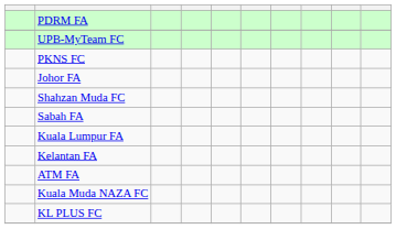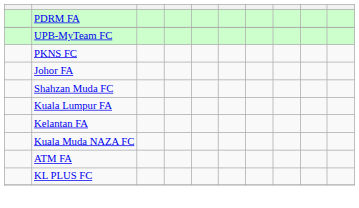 <table class="wikitable" style="font-size:90%;">
 <tr>
 <th width=30></th>
 <th></th>
 <th width=30></th>
 <th width=30></th>
 <th width=30></th>
 <th width=30></th>
 <th width=30></th>
 <th width=30></th>
 <th width=30></th>
 <th width=30></th>
 </tr>
 <tr bgcolor=#CCFFCC>
 <td></td>
 <td> <a href='#'>PDRM FA</a></td>
 <td></td>
 <td></td>
 <td></td>
 <td></td>
 <td></td>
 <td></td>
 <td></td>
 <td></td>
 </tr>
 <tr>
 </tr>
 <tr bgcolor=#CCFFCC>
 <td></td>
 <td> <a href='#'>UPB-MyTeam FC</a></td>
 <td></td>
 <td></td>
 <td></td>
 <td></td>
 <td></td>
 <td></td>
 <td></td>
 <td></td>
 </tr>
 <tr>
 <td></td>
 <td> <a href='#'>PKNS FC</a></td>
 <td></td>
 <td></td>
 <td></td>
 <td></td>
 <td></td>
 <td></td>
 <td></td>
 <td></td>
 </tr>
 <tr>
 <td></td>
 <td> <a href='#'>Johor FA</a></td>
 <td></td>
 <td></td>
 <td></td>
 <td></td>
 <td></td>
 <td></td>
 <td></td>
 <td></td>
 </tr>
 <tr>
 <td></td>
 <td> <a href='#'>Shahzan Muda FC</a></td>
 <td></td>
 <td></td>
 <td></td>
 <td></td>
 <td></td>
 <td></td>
 <td></td>
 <td></td>
 </tr>
 <tr>
 <td></td>
-<td> <a href='#'>Sabah FA</a></td>
-<td></td>
-<td></td>
-<td></td>
-<td></td>
-<td></td>
-<td></td>
-<td></td>
-<td></td>
-</tr>
-<tr>
-<td></td>
 <td> <a href='#'>Kuala Lumpur FA</a></td>
 <td></td>
 <td></td>
 <td></td>
 <td></td>
 <td></td>
 <td></td>
 <td></td>
 <td></td>
 </tr>
 <tr>
 <td></td>
 <td> <a href='#'>Kelantan FA</a></td>
 <td></td>
 <td></td>
 <td></td>
 <td></td>
 <td></td>
 <td></td>
 <td></td>
 <td></td>
 </tr>
 <tr>
 <td></td>
-<td> <a href='#'>ATM FA</a></td>
+<td> <a href='#'>Kuala Muda NAZA FC</a></td>
 <td></td>
 <td></td>
 <td></td>
 <td></td>
 <td></td>
 <td></td>
 <td></td>
 <td></td>
 </tr>
 <tr>
 <td></td>
-<td> <a href='#'>Kuala Muda NAZA FC</a></td>
+<td> <a href='#'>ATM FA</a></td>
 <td></td>
 <td></td>
 <td></td>
 <td></td>
 <td></td>
 <td></td>
 <td></td>
 <td></td>
 </tr>
 <tr>
 <td></td>
 <td> <a href='#'>KL PLUS FC</a></td>
 <td></td>
 <td></td>
 <td></td>
 <td></td>
 <td></td>
 <td></td>
 <td></td>
 <td></td>
 </tr>
 <tr>
 </tr>
 </table>
